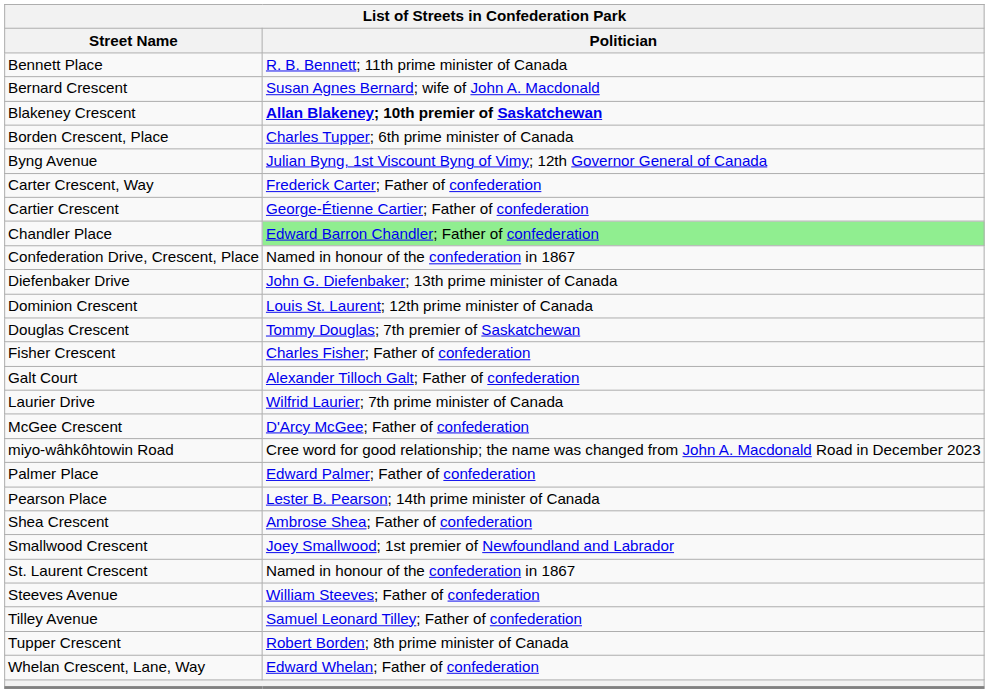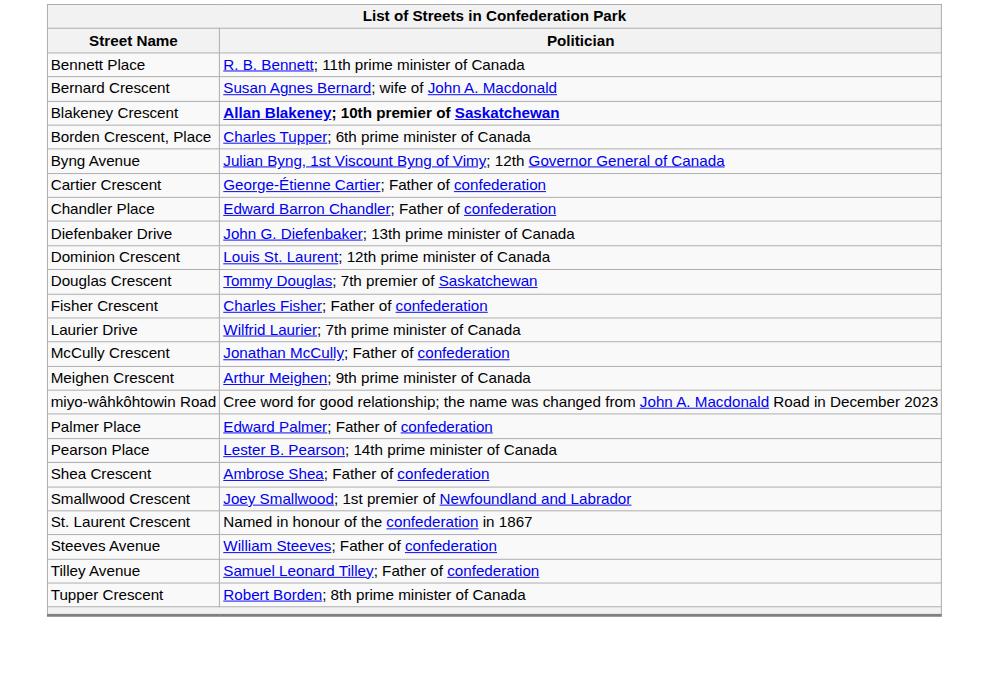 <table class="wikitable" style="margin:auto">
 <tr>
 <th colspan=2>List of Streets in Confederation Park</th>
 </tr>
 <tr>
 <th>Street Name</th>
 <th>Politician</th>
 </tr>
 <tr>
 <td>Bennett Place</td>
 <td><a href='#'>R. B. Bennett</a>; 11th prime minister of Canada</td>
 </tr>
 <tr>
 <td>Bernard Crescent</td>
 <td><a href='#'>Susan Agnes Bernard</a>; wife of <a href='#'>John A. Macdonald</a></td>
 </tr>
 <tr>
 <td>Blakeney Crescent</td>
 <td><strong><a href='#'>Allan Blakeney</a>; 10th premier of <a href='#'>Saskatchewan</a></strong></td>
 </tr>
 <tr>
 <td>Borden Crescent, Place</td>
 <td><a href='#'>Charles Tupper</a>; 6th prime minister of Canada</td>
 </tr>
 <tr>
 <td>Byng Avenue</td>
 <td><a href='#'>Julian Byng, 1st Viscount Byng of Vimy</a>; 12th <a href='#'>Governor General of Canada</a></td>
 </tr>
 <tr>
-<td>Carter Crescent, Way</td>
-<td><a href='#'>Frederick Carter</a>; Father of <a href='#'>confederation</a></td>
-</tr>
-<tr>
 <td>Cartier Crescent</td>
 <td><a href='#'>George-Étienne Cartier</a>; Father of <a href='#'>confederation</a></td>
 </tr>
 <tr>
 <td>Chandler Place</td>
-<td style="background: lightgreen;"><a href='#'>Edward Barron Chandler</a>; Father of <a href='#'>confederation</a></td>
-</tr>
-<tr>
-<td>Confederation Drive, Crescent, Place</td>
-<td>Named in honour of the <a href='#'>confederation</a> in 1867</td>
+<td><a href='#'>Edward Barron Chandler</a>; Father of <a href='#'>confederation</a></td>
 </tr>
 <tr>
 <td>Diefenbaker Drive</td>
 <td><a href='#'>John G. Diefenbaker</a>; 13th prime minister of Canada</td>
 </tr>
 <tr>
 <td>Dominion Crescent</td>
 <td><a href='#'>Louis St. Laurent</a>; 12th prime minister of Canada</td>
 </tr>
 <tr>
 <td>Douglas Crescent</td>
 <td><a href='#'>Tommy Douglas</a>; 7th premier of <a href='#'>Saskatchewan</a></td>
 </tr>
 <tr>
 <td>Fisher Crescent</td>
 <td><a href='#'>Charles Fisher</a>; Father of <a href='#'>confederation</a></td>
 </tr>
 <tr>
-<td>Galt Court</td>
-<td><a href='#'>Alexander Tilloch Galt</a>; Father of <a href='#'>confederation</a></td>
-</tr>
-<tr>
 <td>Laurier Drive</td>
 <td><a href='#'>Wilfrid Laurier</a>; 7th prime minister of Canada</td>
 </tr>
 <tr>
-<td>McGee Crescent</td>
-<td><a href='#'>D'Arcy McGee</a>; Father of <a href='#'>confederation</a></td>
+<td>McCully Crescent</td>
+<td><a href='#'>Jonathan McCully</a>; Father of <a href='#'>confederation</a></td>
+</tr>
+<tr>
+<td>Meighen Crescent</td>
+<td><a href='#'>Arthur Meighen</a>; 9th prime minister of Canada</td>
 </tr>
 <tr>
 <td>miyo-wâhkôhtowin Road</td>
 <td>Cree word for good relationship; the name was changed from <a href='#'>John A. Macdonald</a> Road in December 2023</td>
 </tr>
 <tr>
 <td>Palmer Place</td>
 <td><a href='#'>Edward Palmer</a>; Father of <a href='#'>confederation</a></td>
 </tr>
 <tr>
 <td>Pearson Place</td>
 <td><a href='#'>Lester B. Pearson</a>; 14th prime minister of Canada</td>
 </tr>
 <tr>
 <td>Shea Crescent</td>
 <td><a href='#'>Ambrose Shea</a>; Father of <a href='#'>confederation</a></td>
 </tr>
 <tr>
 <td>Smallwood Crescent</td>
 <td><a href='#'>Joey Smallwood</a>; 1st premier of <a href='#'>Newfoundland and Labrador</a></td>
 </tr>
 <tr>
 <td>St. Laurent Crescent</td>
 <td>Named in honour of the <a href='#'>confederation</a> in 1867</td>
 </tr>
 <tr>
 <td>Steeves Avenue</td>
 <td><a href='#'>William Steeves</a>; Father of <a href='#'>confederation</a></td>
 </tr>
 <tr>
 <td>Tilley Avenue</td>
 <td><a href='#'>Samuel Leonard Tilley</a>; Father of <a href='#'>confederation</a></td>
 </tr>
 <tr>
 <td>Tupper Crescent</td>
 <td><a href='#'>Robert Borden</a>; 8th prime minister of Canada</td>
 </tr>
 <tr>
-<td>Whelan Crescent, Lane, Way</td>
-<td><a href='#'>Edward Whelan</a>; Father of <a href='#'>confederation</a></td>
-</tr>
-<tr>
 <th colspan=2  style="border-bottom:3px solid grey;"></th>
 </tr>
 </table>
